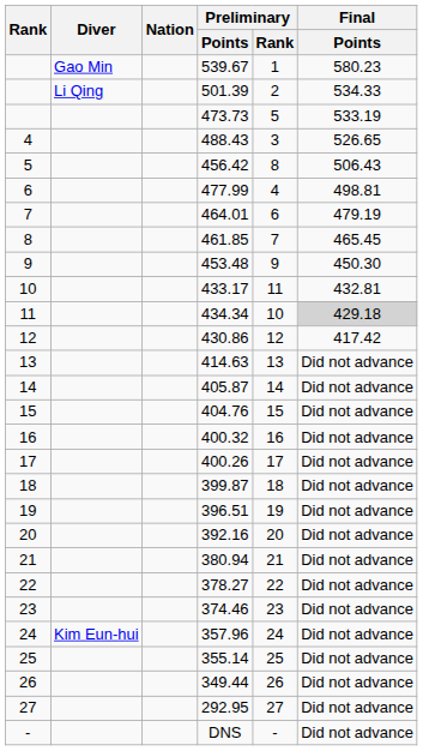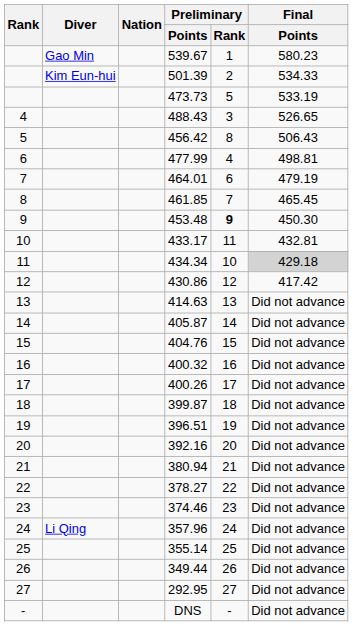 <table class="wikitable sortable" style="text-align:center;">
 <tr>
 <th rowspan=2>Rank</th>
 <th rowspan=2>Diver</th>
 <th rowspan=2>Nation</th>
 <th colspan=2>Preliminary</th>
 <th>Final</th>
 </tr>
 <tr>
 <th>Points</th>
 <th>Rank</th>
 <th>Points</th>
 </tr>
 <tr>
 <td></td>
 <td align=left><a href='#'>Gao Min</a></td>
 <td align=left></td>
 <td>539.67</td>
 <td>1</td>
 <td>580.23</td>
 </tr>
 <tr>
 <td></td>
-<td align=left><a href='#'>Li Qing</a></td>
+<td align=left><a href='#'>Kim Eun-hui</a></td>
 <td align=left></td>
 <td>501.39</td>
 <td>2</td>
 <td>534.33</td>
 </tr>
 <tr>
 <td></td>
 <td align=left></td>
 <td align=left></td>
 <td>473.73</td>
 <td>5</td>
 <td>533.19</td>
 </tr>
 <tr>
 <td>4</td>
 <td align=left></td>
 <td align=left></td>
 <td>488.43</td>
 <td>3</td>
 <td>526.65</td>
 </tr>
 <tr>
 <td>5</td>
 <td align=left></td>
 <td align=left></td>
 <td>456.42</td>
 <td>8</td>
 <td>506.43</td>
 </tr>
 <tr>
 <td>6</td>
 <td align=left></td>
 <td align=left></td>
 <td>477.99</td>
 <td>4</td>
 <td>498.81</td>
 </tr>
 <tr>
 <td>7</td>
 <td align=left></td>
 <td align=left></td>
 <td>464.01</td>
 <td>6</td>
 <td>479.19</td>
 </tr>
 <tr>
 <td>8</td>
 <td align=left></td>
 <td align=left></td>
 <td>461.85</td>
 <td>7</td>
 <td>465.45</td>
 </tr>
 <tr>
 <td>9</td>
 <td align=left></td>
 <td align=left></td>
 <td>453.48</td>
-<td>9</td>
+<td><strong>9</strong></td>
 <td>450.30</td>
 </tr>
 <tr>
 <td>10</td>
 <td align=left></td>
 <td align=left></td>
 <td>433.17</td>
 <td>11</td>
 <td>432.81</td>
 </tr>
 <tr>
 <td>11</td>
 <td align=left></td>
 <td align=left></td>
 <td>434.34</td>
 <td>10</td>
 <td style="background: lightgrey;">429.18</td>
 </tr>
 <tr>
 <td>12</td>
 <td align=left></td>
 <td align=left></td>
 <td>430.86</td>
 <td>12</td>
 <td>417.42</td>
 </tr>
 <tr>
 <td>13</td>
 <td align=left></td>
 <td align=left></td>
 <td>414.63</td>
 <td>13</td>
 <td>Did not advance</td>
 </tr>
 <tr>
 <td>14</td>
 <td align=left></td>
 <td align=left></td>
 <td>405.87</td>
 <td>14</td>
 <td>Did not advance</td>
 </tr>
 <tr>
 <td>15</td>
 <td align=left></td>
 <td align=left></td>
 <td>404.76</td>
 <td>15</td>
 <td>Did not advance</td>
 </tr>
 <tr>
 <td>16</td>
 <td align=left></td>
 <td align=left></td>
 <td>400.32</td>
 <td>16</td>
 <td>Did not advance</td>
 </tr>
 <tr>
 <td>17</td>
 <td align=left></td>
 <td align=left></td>
 <td>400.26</td>
 <td>17</td>
 <td>Did not advance</td>
 </tr>
 <tr>
 <td>18</td>
 <td align=left></td>
 <td align=left></td>
 <td>399.87</td>
 <td>18</td>
 <td>Did not advance</td>
 </tr>
 <tr>
 <td>19</td>
 <td align=left></td>
 <td align=left></td>
 <td>396.51</td>
 <td>19</td>
 <td>Did not advance</td>
 </tr>
 <tr>
 <td>20</td>
 <td align=left></td>
 <td align=left></td>
 <td>392.16</td>
 <td>20</td>
 <td>Did not advance</td>
 </tr>
 <tr>
 <td>21</td>
 <td align=left></td>
 <td align=left></td>
 <td>380.94</td>
 <td>21</td>
 <td>Did not advance</td>
 </tr>
 <tr>
 <td>22</td>
 <td align=left></td>
 <td align=left></td>
 <td>378.27</td>
 <td>22</td>
 <td>Did not advance</td>
 </tr>
 <tr>
 <td>23</td>
 <td align=left></td>
 <td align=left></td>
 <td>374.46</td>
 <td>23</td>
 <td>Did not advance</td>
 </tr>
 <tr>
 <td>24</td>
-<td align=left><a href='#'>Kim Eun-hui</a></td>
+<td align=left><a href='#'>Li Qing</a></td>
 <td align=left></td>
 <td>357.96</td>
 <td>24</td>
 <td>Did not advance</td>
 </tr>
 <tr>
 <td>25</td>
 <td align=left></td>
 <td align=left></td>
 <td>355.14</td>
 <td>25</td>
 <td>Did not advance</td>
 </tr>
 <tr>
 <td>26</td>
 <td align=left></td>
 <td align=left></td>
 <td>349.44</td>
 <td>26</td>
 <td>Did not advance</td>
 </tr>
 <tr>
 <td>27</td>
 <td align=left></td>
 <td align=left></td>
 <td>292.95</td>
 <td>27</td>
 <td>Did not advance</td>
 </tr>
 <tr>
 <td>-</td>
 <td align=left></td>
 <td align=left></td>
 <td>DNS</td>
 <td>-</td>
 <td>Did not advance</td>
 </tr>
 </table>
